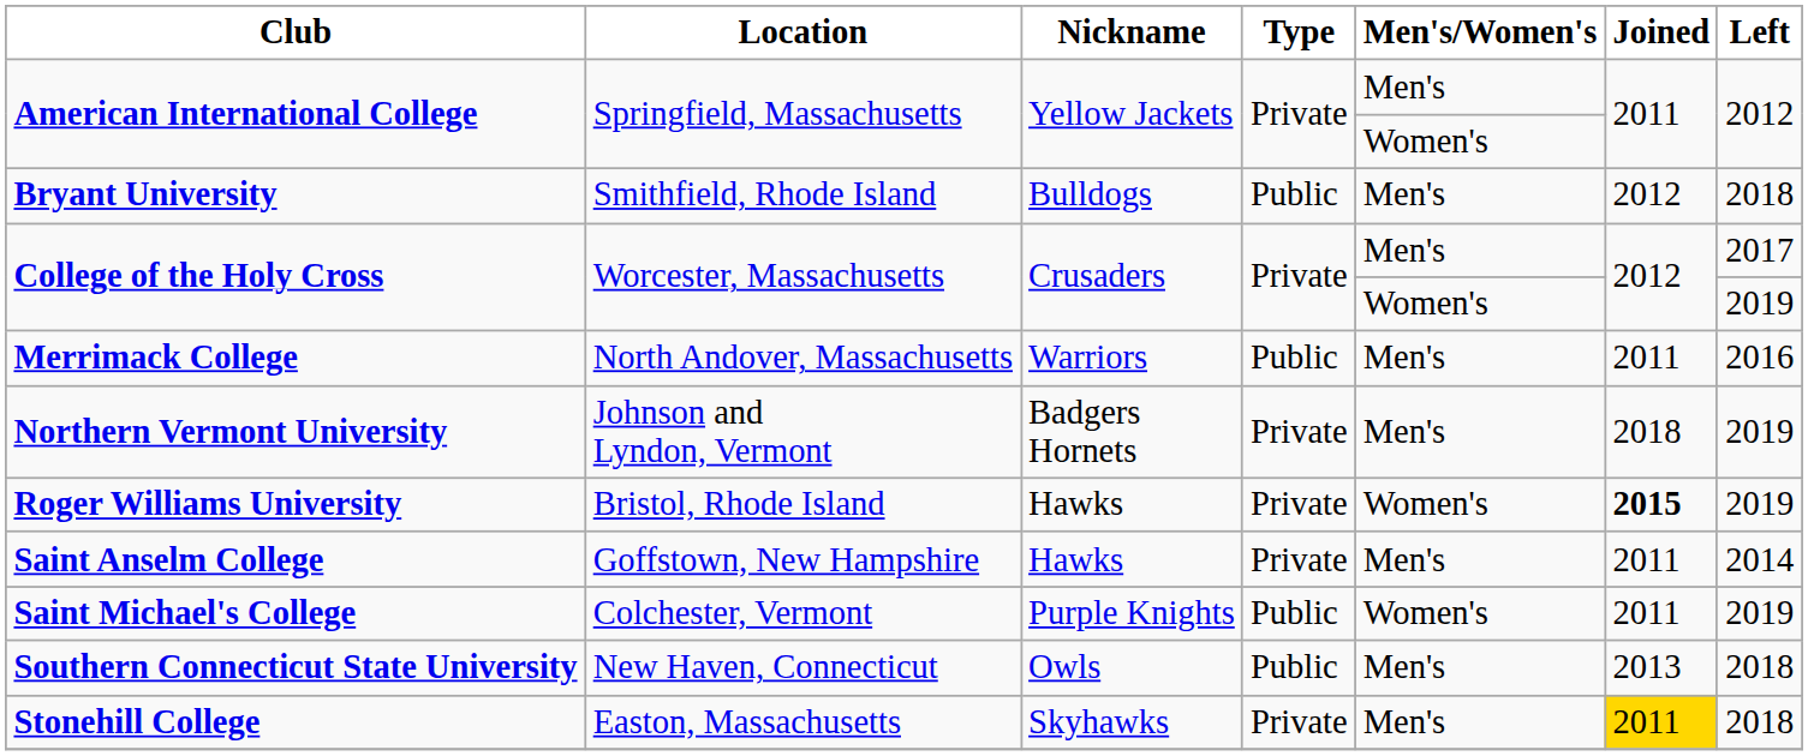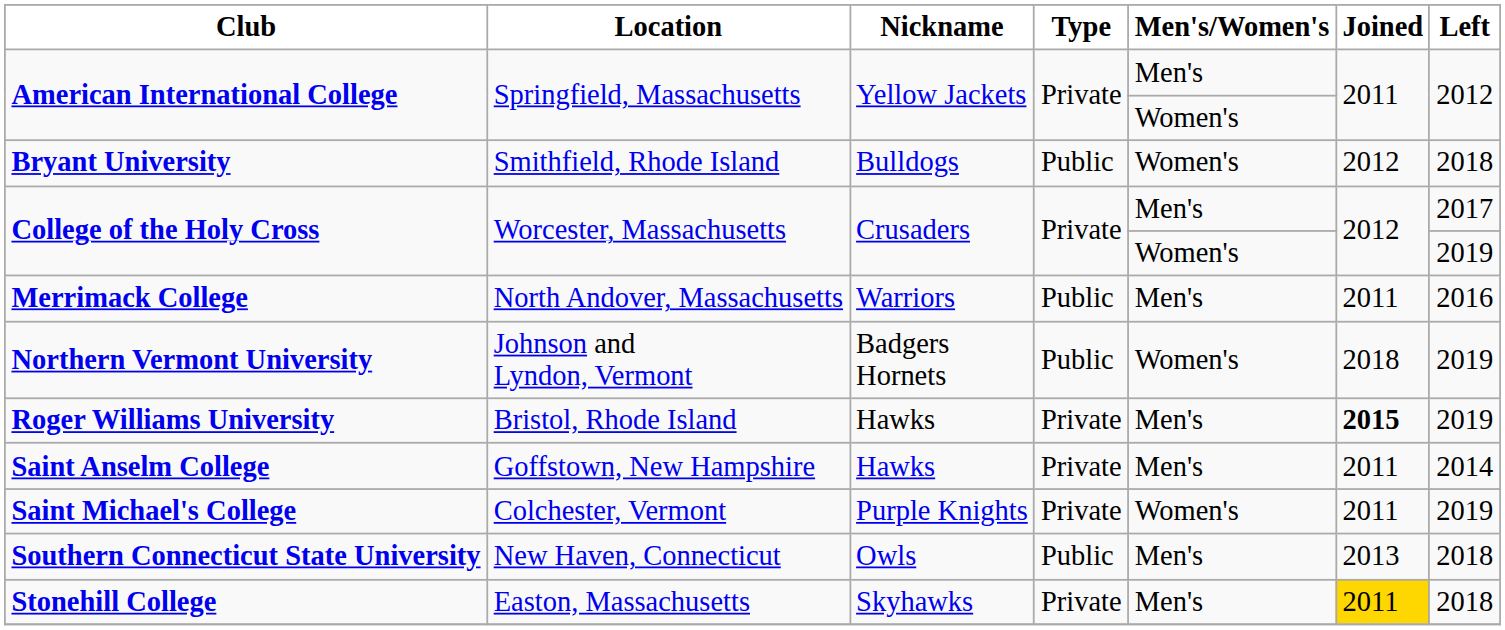 <table class="wikitable sortable">
 <tr>
 <th scope="col" style="background:white;">Club</th>
 <th scope="col" style="background:white;">Location</th>
 <th scope="col" style="background:white;">Nickname</th>
 <th scope="col" style="background:white;">Type</th>
 <th scope="col" style="background:white;">Men's/Women's</th>
 <th scope="col" style="background:white;">Joined</th>
 <th scope="col" style="background:white;">Left</th>
 </tr>
 <tr>
 <td rowspan="2"><strong><a href='#'>American International College</a></strong></td>
 <td rowspan="2"><a href='#'>Springfield, Massachusetts</a></td>
 <td rowspan="2"><a href='#'>Yellow Jackets</a></td>
 <td rowspan="2">Private</td>
 <td>Men's</td>
 <td rowspan="2">2011</td>
 <td rowspan="2">2012</td>
 </tr>
 <tr>
 <td>Women's</td>
 </tr>
 <tr>
 <td><strong><a href='#'>Bryant University</a></strong></td>
 <td><a href='#'>Smithfield, Rhode Island</a></td>
 <td><a href='#'>Bulldogs</a></td>
 <td>Public</td>
-<td>Men's</td>
+<td>Women's</td>
 <td>2012</td>
 <td>2018</td>
 </tr>
 <tr>
 <td rowspan="2"><strong><a href='#'>College of the Holy Cross</a></strong></td>
 <td rowspan="2"><a href='#'>Worcester, Massachusetts</a></td>
 <td rowspan="2"><a href='#'>Crusaders</a></td>
 <td rowspan="2">Private</td>
 <td>Men's</td>
 <td rowspan="2">2012</td>
 <td>2017</td>
 </tr>
 <tr>
 <td>Women's</td>
 <td>2019</td>
 </tr>
 <tr>
 <td><strong><a href='#'>Merrimack College</a></strong></td>
 <td><a href='#'>North Andover, Massachusetts</a></td>
 <td><a href='#'>Warriors</a></td>
 <td>Public</td>
 <td>Men's</td>
 <td>2011</td>
 <td>2016</td>
 </tr>
 <tr>
 <td><strong><a href='#'>Northern Vermont University</a></strong></td>
 <td><a href='#'>Johnson</a> and<br><a href='#'>Lyndon, Vermont</a></td>
 <td>Badgers<br>Hornets</td>
-<td>Private</td>
-<td>Men's</td>
+<td>Public</td>
+<td>Women's</td>
 <td>2018</td>
 <td>2019</td>
 </tr>
 <tr>
 <td><strong><a href='#'>Roger Williams University</a></strong></td>
 <td><a href='#'>Bristol, Rhode Island</a></td>
 <td>Hawks</td>
 <td>Private</td>
-<td>Women's</td>
+<td>Men's</td>
 <td><strong>2015</strong></td>
 <td>2019</td>
 </tr>
 <tr>
 <td><strong><a href='#'>Saint Anselm College</a></strong></td>
 <td><a href='#'>Goffstown, New Hampshire</a></td>
 <td><a href='#'>Hawks</a></td>
 <td>Private</td>
 <td>Men's</td>
 <td>2011</td>
 <td>2014</td>
 </tr>
 <tr>
 <td><strong><a href='#'>Saint Michael's College</a></strong></td>
 <td><a href='#'>Colchester, Vermont</a></td>
 <td><a href='#'>Purple Knights</a></td>
-<td>Public</td>
+<td>Private</td>
 <td>Women's</td>
 <td>2011</td>
 <td>2019</td>
 </tr>
 <tr>
 <td><strong><a href='#'>Southern Connecticut State University</a></strong></td>
 <td><a href='#'>New Haven, Connecticut</a></td>
 <td><a href='#'>Owls</a></td>
 <td>Public</td>
 <td>Men's</td>
 <td>2013</td>
 <td>2018</td>
 </tr>
 <tr>
 <td><strong><a href='#'>Stonehill College</a></strong></td>
 <td><a href='#'>Easton, Massachusetts</a></td>
 <td><a href='#'>Skyhawks</a></td>
 <td>Private</td>
 <td>Men's</td>
 <td style="background: gold;">2011</td>
 <td>2018</td>
 </tr>
 <tr>
 </tr>
 </table>
